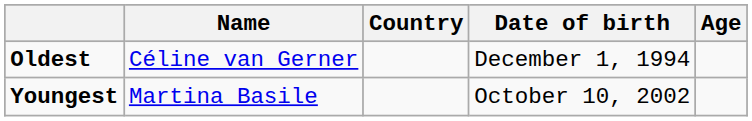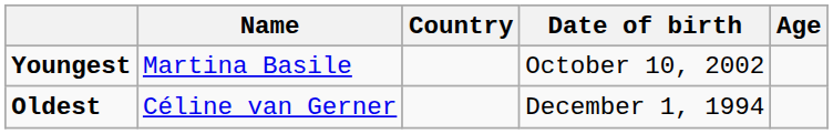 <table class="wikitable">
 <tr>
 <th></th>
 <th><strong>Name</strong></th>
 <th><strong>Country</strong></th>
 <th><strong>Date of birth</strong></th>
 <th><strong>Age</strong></th>
 </tr>
 <tr>
+<td><strong>Youngest</strong></td>
+<td><a href='#'>Martina Basile</a></td>
+<td></td>
+<td>October 10, 2002</td>
+<td></td>
+</tr>
+<tr>
 <td><strong>Oldest</strong></td>
 <td><a href='#'>Céline van Gerner</a></td>
 <td></td>
 <td>December 1, 1994</td>
 <td></td>
 </tr>
-<tr>
-<td><strong>Youngest</strong></td>
-<td><a href='#'>Martina Basile</a></td>
-<td></td>
-<td>October 10, 2002</td>
-<td></td>
-</tr>
 </table>
